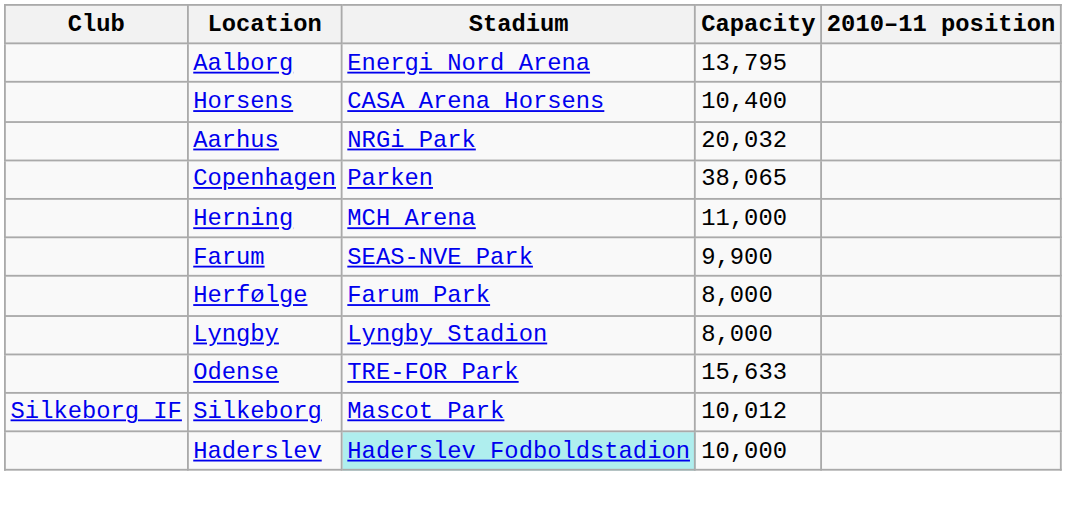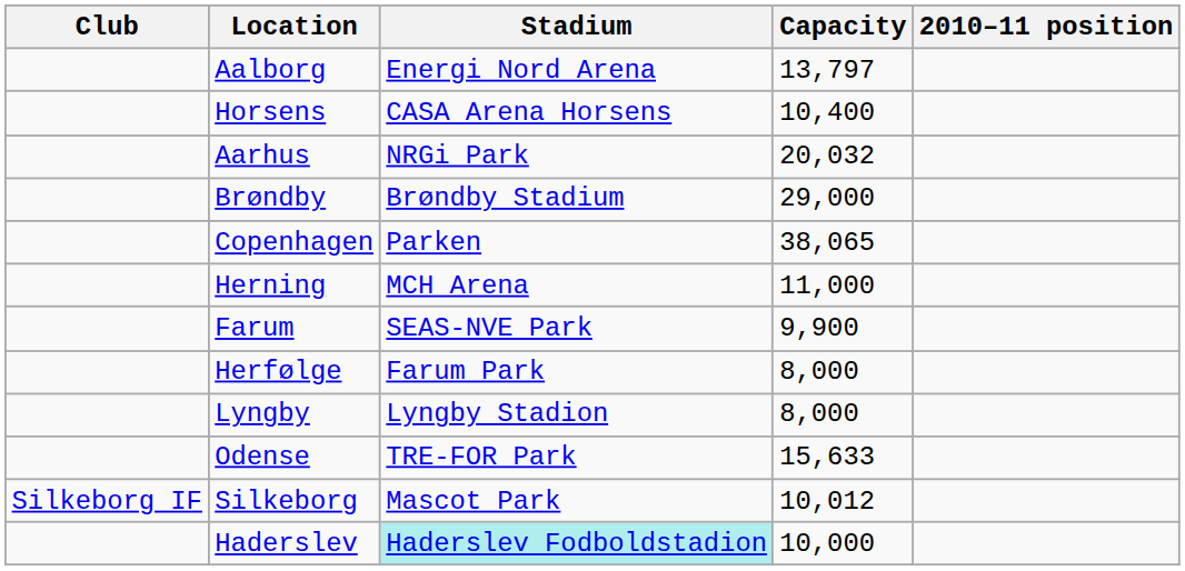 <table class="wikitable sortable">
 <tr>
 <th>Club</th>
 <th>Location</th>
 <th>Stadium</th>
 <th>Capacity</th>
 <th>2010–11 position</th>
 </tr>
 <tr>
 <td></td>
 <td><a href='#'>Aalborg</a></td>
 <td><a href='#'>Energi Nord Arena</a></td>
-<td>13,795</td>
+<td>13,797</td>
 <td></td>
 </tr>
 <tr>
 <td></td>
 <td><a href='#'>Horsens</a></td>
 <td><a href='#'>CASA Arena Horsens</a></td>
 <td>10,400</td>
 <td></td>
 </tr>
 <tr>
 <td></td>
 <td><a href='#'>Aarhus</a></td>
 <td><a href='#'>NRGi Park</a></td>
 <td>20,032</td>
+<td></td>
+</tr>
+<tr>
+<td></td>
+<td><a href='#'>Brøndby</a></td>
+<td><a href='#'>Brøndby Stadium</a></td>
+<td>29,000</td>
 <td></td>
 </tr>
 <tr>
 <td></td>
 <td><a href='#'>Copenhagen</a></td>
 <td><a href='#'>Parken</a></td>
 <td>38,065</td>
 <td></td>
 </tr>
 <tr>
 <td></td>
 <td><a href='#'>Herning</a></td>
 <td><a href='#'>MCH Arena</a></td>
 <td>11,000</td>
 <td></td>
 </tr>
 <tr>
 <td></td>
 <td><a href='#'>Farum</a></td>
 <td><a href='#'>SEAS-NVE Park</a></td>
 <td>9,900</td>
 <td></td>
 </tr>
 <tr>
 <td></td>
 <td><a href='#'>Herfølge</a></td>
 <td><a href='#'>Farum Park</a></td>
 <td>8,000</td>
 <td></td>
 </tr>
 <tr>
 <td></td>
 <td><a href='#'>Lyngby</a></td>
 <td><a href='#'>Lyngby Stadion</a></td>
 <td>8,000</td>
 <td></td>
 </tr>
 <tr>
 <td></td>
 <td><a href='#'>Odense</a></td>
 <td><a href='#'>TRE-FOR Park</a></td>
 <td>15,633</td>
 <td></td>
 </tr>
 <tr>
 <td><a href='#'>Silkeborg IF</a></td>
 <td><a href='#'>Silkeborg</a></td>
 <td><a href='#'>Mascot Park</a></td>
 <td>10,012</td>
 <td></td>
 </tr>
 <tr>
 <td></td>
 <td><a href='#'>Haderslev</a></td>
 <td style="background: paleturquoise;"><a href='#'>Haderslev Fodboldstadion</a></td>
 <td>10,000</td>
 <td></td>
 </tr>
 </table>
